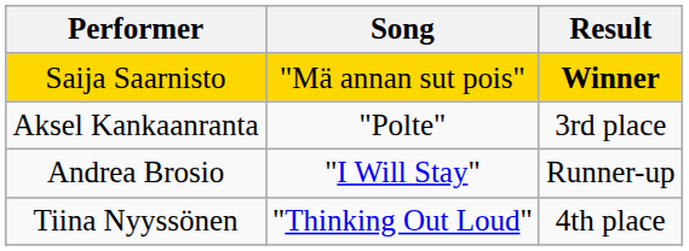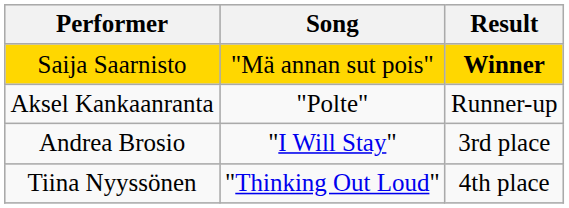 <table class="wikitable" style="text-align: center; width: auto">
 <tr>
 <th>Performer</th>
 <th>Song</th>
 <th>Result</th>
 </tr>
 <tr style="background:gold">
 <td>Saija Saarnisto</td>
 <td>"Mä annan sut pois"</td>
 <td><strong>Winner</strong></td>
 </tr>
 <tr>
 <td>Aksel Kankaanranta</td>
 <td>"Polte"</td>
-<td>3rd place</td>
+<td>Runner-up</td>
 </tr>
 <tr>
 <td>Andrea Brosio</td>
 <td>"<a href='#'>I Will Stay</a>"</td>
-<td>Runner-up</td>
+<td>3rd place</td>
 </tr>
 <tr>
 <td>Tiina Nyyssönen</td>
 <td>"<a href='#'>Thinking Out Loud</a>"</td>
 <td>4th place</td>
 </tr>
 </table>
